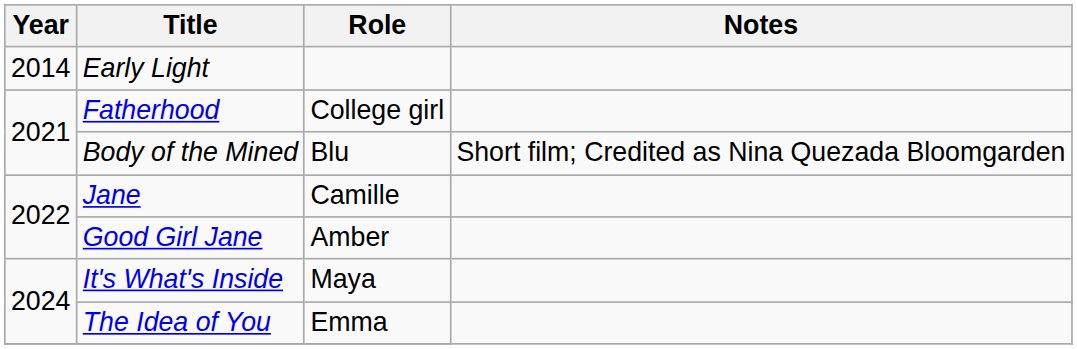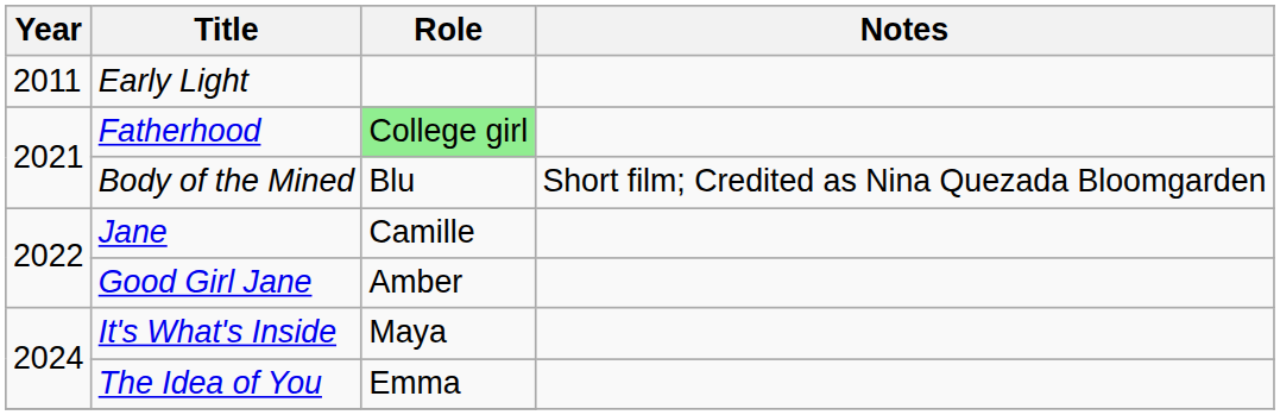 <table class="wikitable sortable">
 <tr>
 <th>Year</th>
 <th>Title</th>
 <th>Role</th>
 <th class="unsortable">Notes</th>
 </tr>
 <tr>
-<td>2014</td>
+<td>2011</td>
 <td><em>Early Light</em></td>
 <td></td>
 <td></td>
 </tr>
 <tr>
 <td rowspan="2">2021</td>
 <td><em><a href='#'>Fatherhood</a></em></td>
-<td>College girl</td>
+<td style="background: lightgreen;">College girl</td>
 <td></td>
 </tr>
 <tr>
 <td><em>Body of the Mined</em></td>
 <td>Blu</td>
 <td>Short film; Credited as Nina Quezada Bloomgarden</td>
 </tr>
 <tr>
 <td rowspan="2">2022</td>
 <td><em><a href='#'>Jane</a></em></td>
 <td>Camille</td>
 <td></td>
 </tr>
 <tr>
 <td><em><a href='#'>Good Girl Jane</a></em></td>
 <td>Amber</td>
 <td></td>
 </tr>
 <tr>
 <td rowspan="2">2024</td>
 <td><em><a href='#'>It's What's Inside</a></em></td>
 <td>Maya</td>
 <td></td>
 </tr>
 <tr>
 <td><em><a href='#'>The Idea of You</a></em></td>
 <td>Emma</td>
 </tr>
 <tr>
 </tr>
 </table>
